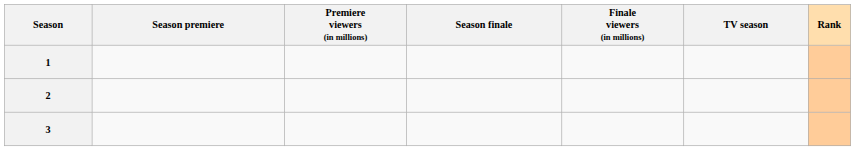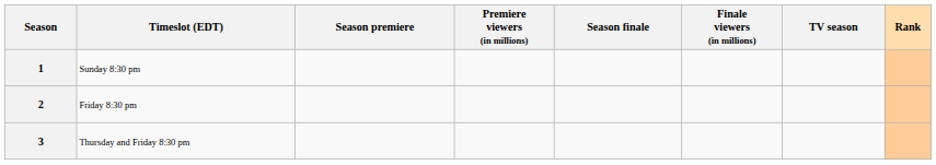 <table class="wikitable"  style="font-size:95%; width:100%;">
 <tr>
 <th>Season</th>
+<th>Timeslot (EDT)</th>
 <th>Season premiere</th>
 <th>Premiere<br>viewers<br><small>(in millions)</small></th>
 <th>Season finale</th>
 <th>Finale<br>viewers<br><small>(in millions)</small></th>
 <th>TV season</th>
 <th style="width:5%; background:#ffdead;">Rank</th>
 </tr>
 <tr style="height:50px;">
 <th>1</th>
+<td style="text-align:left"><small>Sunday 8:30 pm</small></td>
 <td></td>
 <td></td>
 <td></td>
 <td></td>
 <td></td>
 <td style="background:#fc9;"></td>
 </tr>
 <tr style="height:50px;">
 <th>2</th>
+<td style="text-align:left"><small>Friday 8:30 pm</small></td>
 <td></td>
 <td></td>
 <td></td>
 <td></td>
 <td></td>
 <td style="background:#fc9;"></td>
 </tr>
 <tr style="height:50px;">
 <th>3</th>
+<td style="text-align:left"><small>Thursday and Friday 8:30 pm</small></td>
 <td></td>
 <td></td>
 <td></td>
 <td></td>
 <td></td>
 <td style="background:#fc9;"></td>
 </tr>
 </table>
